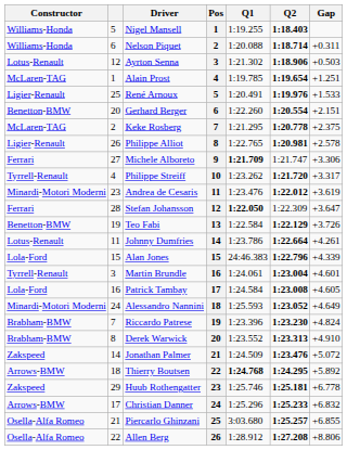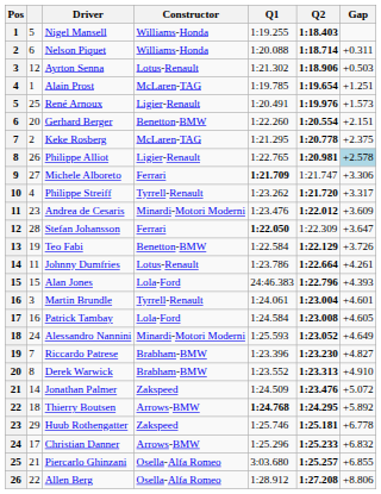 <table class="wikitable sortable" style="font-size: 95%;">
 <tr>
-<th>Constructor</th>
+<th>Pos</th>
 <th></th>
 <th>Driver</th>
-<th>Pos</th>
+<th>Constructor</th>
 <th>Q1</th>
 <th>Q2</th>
 <th>Gap</th>
 </tr>
 <tr>
-<td><a href='#'>Williams</a>-<a href='#'>Honda</a></td>
+<th>1</th>
 <td>5</td>
 <td data-sort-value="man"> <a href='#'>Nigel Mansell</a></td>
-<th>1</th>
+<td><a href='#'>Williams</a>-<a href='#'>Honda</a></td>
 <td>1:19.255</td>
 <td><strong>1:18.403</strong></td>
 <td></td>
 </tr>
 <tr>
-<td><a href='#'>Williams</a>-<a href='#'>Honda</a></td>
+<th>2</th>
 <td>6</td>
 <td data-sort-value="piq"> <a href='#'>Nelson Piquet</a></td>
-<th>2</th>
+<td><a href='#'>Williams</a>-<a href='#'>Honda</a></td>
 <td>1:20.088</td>
 <td><strong>1:18.714</strong></td>
 <td>+0.311</td>
 </tr>
 <tr>
-<td><a href='#'>Lotus</a>-<a href='#'>Renault</a></td>
+<th>3</th>
 <td>12</td>
 <td data-sort-value="sen"> <a href='#'>Ayrton Senna</a></td>
-<th>3</th>
+<td><a href='#'>Lotus</a>-<a href='#'>Renault</a></td>
 <td>1:21.302</td>
 <td><strong>1:18.906</strong></td>
 <td>+0.503</td>
 </tr>
 <tr>
-<td><a href='#'>McLaren</a>-<a href='#'>TAG</a></td>
+<th>4</th>
 <td>1</td>
 <td data-sort-value="pro"> <a href='#'>Alain Prost</a></td>
-<th>4</th>
+<td><a href='#'>McLaren</a>-<a href='#'>TAG</a></td>
 <td>1:19.785</td>
 <td><strong>1:19.654</strong></td>
 <td>+1.251</td>
 </tr>
 <tr>
-<td><a href='#'>Ligier</a>-<a href='#'>Renault</a></td>
+<th>5</th>
 <td>25</td>
 <td data-sort-value="arn"> <a href='#'>René Arnoux</a></td>
-<th>5</th>
+<td><a href='#'>Ligier</a>-<a href='#'>Renault</a></td>
 <td>1:20.491</td>
 <td><strong>1:19.976</strong></td>
-<td>+1.533</td>
+<td>+1.573</td>
 </tr>
 <tr>
-<td><a href='#'>Benetton</a>-<a href='#'>BMW</a></td>
+<th>6</th>
 <td>20</td>
 <td data-sort-value="bgr"> <a href='#'>Gerhard Berger</a></td>
-<th>6</th>
+<td><a href='#'>Benetton</a>-<a href='#'>BMW</a></td>
 <td>1:22.260</td>
 <td><strong>1:20.554</strong></td>
 <td>+2.151</td>
 </tr>
 <tr>
-<td><a href='#'>McLaren</a>-<a href='#'>TAG</a></td>
+<th>7</th>
 <td>2</td>
 <td data-sort-value="ros"> <a href='#'>Keke Rosberg</a></td>
-<th>7</th>
+<td><a href='#'>McLaren</a>-<a href='#'>TAG</a></td>
 <td>1:21.295</td>
 <td><strong>1:20.778</strong></td>
 <td>+2.375</td>
 </tr>
 <tr>
-<td><a href='#'>Ligier</a>-<a href='#'>Renault</a></td>
+<th>8</th>
 <td>26</td>
 <td data-sort-value="all"> <a href='#'>Philippe Alliot</a></td>
-<th>8</th>
+<td><a href='#'>Ligier</a>-<a href='#'>Renault</a></td>
 <td>1:22.765</td>
 <td><strong>1:20.981</strong></td>
-<td>+2.578</td>
+<td style="background: lightblue;">+2.578</td>
 </tr>
 <tr>
-<td><a href='#'>Ferrari</a></td>
+<th>9</th>
 <td>27</td>
 <td data-sort-value="alb"> <a href='#'>Michele Alboreto</a></td>
-<th>9</th>
+<td><a href='#'>Ferrari</a></td>
 <td><strong>1:21.709</strong></td>
 <td>1:21.747</td>
 <td>+3.306</td>
 </tr>
 <tr>
-<td><a href='#'>Tyrrell</a>-<a href='#'>Renault</a></td>
+<th>10</th>
 <td>4</td>
 <td data-sort-value="str"> <a href='#'>Philippe Streiff</a></td>
-<th>10</th>
+<td><a href='#'>Tyrrell</a>-<a href='#'>Renault</a></td>
 <td>1:23.262</td>
 <td><strong>1:21.720</strong></td>
 <td>+3.317</td>
 </tr>
 <tr>
-<td><a href='#'>Minardi</a>-<a href='#'>Motori Moderni</a></td>
+<th>11</th>
 <td>23</td>
 <td data-sort-value="ces"> <a href='#'>Andrea de Cesaris</a></td>
-<th>11</th>
+<td><a href='#'>Minardi</a>-<a href='#'>Motori Moderni</a></td>
 <td>1:23.476</td>
 <td><strong>1:22.012</strong></td>
-<td>+3.619</td>
+<td>+3.609</td>
 </tr>
 <tr>
-<td><a href='#'>Ferrari</a></td>
+<th>12</th>
 <td>28</td>
 <td data-sort-value="joh"> <a href='#'>Stefan Johansson</a></td>
-<th>12</th>
+<td><a href='#'>Ferrari</a></td>
 <td><strong>1:22.050</strong></td>
 <td>1:22.309</td>
 <td>+3.647</td>
 </tr>
 <tr>
-<td><a href='#'>Benetton</a>-<a href='#'>BMW</a></td>
+<th>13</th>
 <td>19</td>
 <td data-sort-value="fab"> <a href='#'>Teo Fabi</a></td>
-<th>13</th>
+<td><a href='#'>Benetton</a>-<a href='#'>BMW</a></td>
 <td>1:22.584</td>
 <td><strong>1:22.129</strong></td>
 <td>+3.726</td>
 </tr>
 <tr>
-<td><a href='#'>Lotus</a>-<a href='#'>Renault</a></td>
+<th>14</th>
 <td>11</td>
 <td data-sort-value="dum"> <a href='#'>Johnny Dumfries</a></td>
-<th>14</th>
+<td><a href='#'>Lotus</a>-<a href='#'>Renault</a></td>
 <td>1:23.786</td>
 <td><strong>1:22.664</strong></td>
 <td>+4.261</td>
 </tr>
 <tr>
-<td><a href='#'>Lola</a>-<a href='#'>Ford</a></td>
+<th>15</th>
 <td>15</td>
 <td data-sort-value="jon"> <a href='#'>Alan Jones</a></td>
-<th>15</th>
+<td><a href='#'>Lola</a>-<a href='#'>Ford</a></td>
 <td>24:46.383</td>
 <td><strong>1:22.796</strong></td>
-<td>+4.339</td>
+<td>+4.393</td>
 </tr>
 <tr>
-<td><a href='#'>Tyrrell</a>-<a href='#'>Renault</a></td>
+<th>16</th>
 <td>3</td>
 <td data-sort-value="bru"> <a href='#'>Martin Brundle</a></td>
-<th>16</th>
+<td><a href='#'>Tyrrell</a>-<a href='#'>Renault</a></td>
 <td>1:24.061</td>
 <td><strong>1:23.004</strong></td>
 <td>+4.601</td>
 </tr>
 <tr>
-<td><a href='#'>Lola</a>-<a href='#'>Ford</a></td>
+<th>17</th>
 <td>16</td>
 <td data-sort-value="tam"> <a href='#'>Patrick Tambay</a></td>
-<th>17</th>
+<td><a href='#'>Lola</a>-<a href='#'>Ford</a></td>
 <td>1:24.584</td>
 <td><strong>1:23.008</strong></td>
 <td>+4.605</td>
 </tr>
 <tr>
-<td><a href='#'>Minardi</a>-<a href='#'>Motori Moderni</a></td>
+<th>18</th>
 <td>24</td>
 <td data-sort-value="nan"> <a href='#'>Alessandro Nannini</a></td>
-<th>18</th>
+<td><a href='#'>Minardi</a>-<a href='#'>Motori Moderni</a></td>
 <td>1:25.593</td>
 <td><strong>1:23.052</strong></td>
 <td>+4.649</td>
 </tr>
 <tr>
-<td><a href='#'>Brabham</a>-<a href='#'>BMW</a></td>
+<th>19</th>
 <td>7</td>
 <td data-sort-value="pat"> <a href='#'>Riccardo Patrese</a></td>
-<th>19</th>
+<td><a href='#'>Brabham</a>-<a href='#'>BMW</a></td>
 <td>1:23.396</td>
 <td><strong>1:23.230</strong></td>
-<td>+4.824</td>
+<td>+4.827</td>
 </tr>
 <tr>
-<td><a href='#'>Brabham</a>-<a href='#'>BMW</a></td>
+<th>20</th>
 <td>8</td>
 <td data-sort-value="war"> <a href='#'>Derek Warwick</a></td>
-<th>20</th>
+<td><a href='#'>Brabham</a>-<a href='#'>BMW</a></td>
 <td>1:23.552</td>
 <td><strong>1:23.313</strong></td>
 <td>+4.910</td>
 </tr>
 <tr>
-<td><a href='#'>Zakspeed</a></td>
+<th>21</th>
 <td>14</td>
 <td data-sort-value="pal"> <a href='#'>Jonathan Palmer</a></td>
-<th>21</th>
+<td><a href='#'>Zakspeed</a></td>
 <td>1:24.509</td>
 <td><strong>1:23.476</strong></td>
 <td>+5.072</td>
 </tr>
 <tr>
-<td><a href='#'>Arrows</a>-<a href='#'>BMW</a></td>
+<th>22</th>
 <td>18</td>
 <td data-sort-value="bou"> <a href='#'>Thierry Boutsen</a></td>
-<th>22</th>
+<td><a href='#'>Arrows</a>-<a href='#'>BMW</a></td>
 <td><strong>1:24.768</strong></td>
 <td><strong>1:24.295</strong></td>
 <td>+5.892</td>
 </tr>
 <tr>
-<td><a href='#'>Zakspeed</a></td>
+<th>23</th>
 <td>29</td>
 <td data-sort-value="rot"> <a href='#'>Huub Rothengatter</a></td>
-<th>23</th>
+<td><a href='#'>Zakspeed</a></td>
 <td>1:25.746</td>
 <td><strong>1:25.181</strong></td>
 <td>+6.778</td>
 </tr>
 <tr>
-<td><a href='#'>Arrows</a>-<a href='#'>BMW</a></td>
+<th>24</th>
 <td>17</td>
 <td data-sort-value="dan"> <a href='#'>Christian Danner</a></td>
-<th>24</th>
+<td><a href='#'>Arrows</a>-<a href='#'>BMW</a></td>
 <td>1:25.296</td>
 <td><strong>1:25.233</strong></td>
 <td>+6.832</td>
 </tr>
 <tr>
-<td><a href='#'>Osella</a>-<a href='#'>Alfa Romeo</a></td>
+<th>25</th>
 <td>21</td>
 <td data-sort-value="ghi"> <a href='#'>Piercarlo Ghinzani</a></td>
-<th>25</th>
+<td><a href='#'>Osella</a>-<a href='#'>Alfa Romeo</a></td>
 <td>3:03.680</td>
 <td><strong>1:25.257</strong></td>
 <td>+6.855</td>
 </tr>
 <tr>
-<td><a href='#'>Osella</a>-<a href='#'>Alfa Romeo</a></td>
+<th>26</th>
 <td>22</td>
 <td data-sort-value="ber"> <a href='#'>Allen Berg</a></td>
-<th>26</th>
+<td><a href='#'>Osella</a>-<a href='#'>Alfa Romeo</a></td>
 <td>1:28.912</td>
 <td><strong>1:27.208</strong></td>
 <td>+8.806</td>
 </tr>
 </table>
